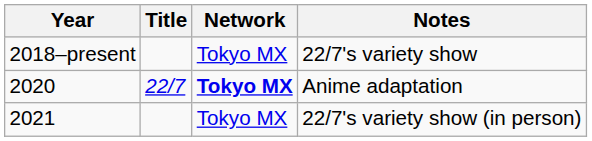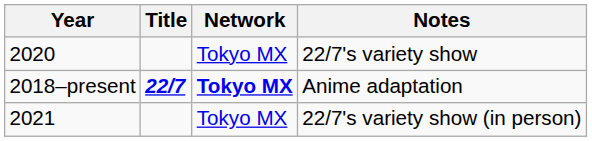 <table class="wikitable sortable">
 <tr>
 <th>Year</th>
 <th>Title</th>
 <th>Network</th>
 <th class="unsortable">Notes</th>
 </tr>
 <tr>
-<td>2018–present</td>
+<td>2020</td>
 <td></td>
 <td><a href='#'>Tokyo MX</a></td>
 <td>22/7's variety show</td>
 </tr>
 <tr>
-<td>2020</td>
-<td><em><a href='#'>22/7</a></em></td>
+<td>2018–present</td>
+<td><strong><em><a href='#'>22/7</a></em></strong></td>
 <td><strong><a href='#'>Tokyo MX</a></strong></td>
 <td>Anime adaptation</td>
 </tr>
 <tr>
 <td>2021</td>
 <td></td>
 <td><a href='#'>Tokyo MX</a></td>
 <td>22/7's variety show (in person)</td>
 </tr>
 </table>
